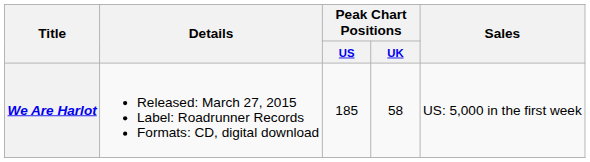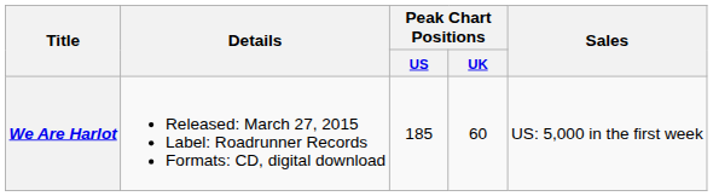 <table class="wikitable plainrowheaders">
 <tr>
 <th rowspan=2>Title</th>
 <th rowspan=2>Details</th>
 <th colspan=2>Peak Chart Positions</th>
 <th rowspan=2>Sales</th>
 </tr>
 <tr>
 <th style="width:50px;"><small><a href='#'>US</a><br></small></th>
 <th style="width:50px;"><small><a href='#'>UK</a><br></small></th>
 </tr>
 <tr>
 <th scope="row"><em><a href='#'>We Are Harlot</a></em></th>
 <td><br><ul><li>Released: March 27, 2015</li><li>Label: Roadrunner Records</li><li>Formats: CD, digital download</li></ul></td>
 <td style="text-align:center;">185</td>
-<td style="text-align:center;">58</td>
+<td style="text-align:center;">60</td>
 <td>US: 5,000 in the first week</td>
 </tr>
 </table>
